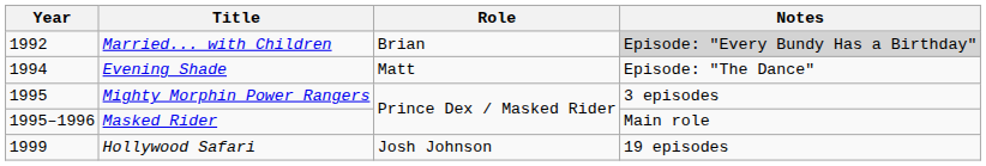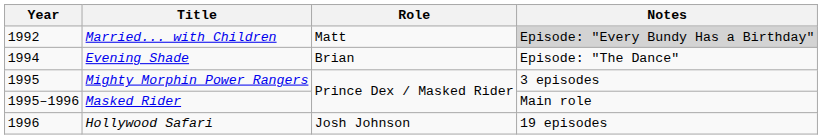 <table class="wikitable sortable">
 <tr>
 <th>Year</th>
 <th>Title</th>
 <th>Role</th>
 <th>Notes</th>
 </tr>
 <tr>
 <td>1992</td>
 <td><em><a href='#'>Married... with Children</a></em></td>
-<td>Brian</td>
+<td>Matt</td>
 <td style="background: lightgrey;">Episode: "Every Bundy Has a Birthday"</td>
 </tr>
 <tr>
 <td>1994</td>
 <td><em><a href='#'>Evening Shade</a></em></td>
-<td>Matt</td>
+<td>Brian</td>
 <td>Episode: "The Dance"</td>
 </tr>
 <tr>
 <td>1995</td>
 <td><em><a href='#'>Mighty Morphin Power Rangers</a></em></td>
 <td rowspan="2">Prince Dex / Masked Rider</td>
 <td>3 episodes</td>
 </tr>
 <tr>
 <td>1995–1996</td>
 <td><a href='#'><em>Masked Rider</em></a></td>
 <td>Main role</td>
 </tr>
 <tr>
-<td>1999</td>
+<td>1996</td>
 <td><em>Hollywood Safari</em></td>
 <td>Josh Johnson</td>
 <td>19 episodes</td>
 </tr>
 </table>
